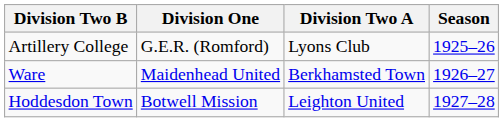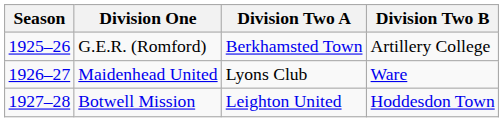 <table class="wikitable" style="text-align: left">
 <tr>
-<th>Division Two B</th>
+<th>Season</th>
 <th>Division One</th>
 <th>Division Two A</th>
-<th>Season</th>
+<th>Division Two B</th>
 </tr>
 <tr>
+<td><a href='#'>1925–26</a></td>
+<td>G.E.R. (Romford)</td>
+<td><a href='#'>Berkhamsted Town</a></td>
 <td>Artillery College</td>
-<td>G.E.R. (Romford)</td>
-<td>Lyons Club</td>
-<td><a href='#'>1925–26</a></td>
 </tr>
 <tr>
+<td><a href='#'>1926–27</a></td>
+<td><a href='#'>Maidenhead United</a></td>
+<td>Lyons Club</td>
 <td><a href='#'>Ware</a></td>
-<td><a href='#'>Maidenhead United</a></td>
-<td><a href='#'>Berkhamsted Town</a></td>
-<td><a href='#'>1926–27</a></td>
 </tr>
 <tr>
-<td><a href='#'>Hoddesdon Town</a></td>
+<td><a href='#'>1927–28</a></td>
 <td><a href='#'>Botwell Mission</a></td>
 <td><a href='#'>Leighton United</a></td>
-<td><a href='#'>1927–28</a></td>
+<td><a href='#'>Hoddesdon Town</a></td>
 </tr>
 </table>
